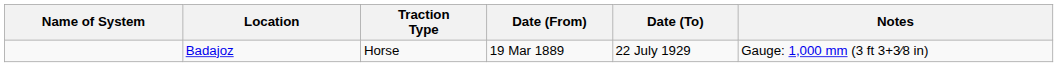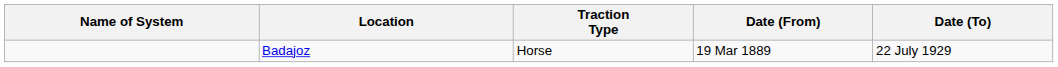 <table class="wikitable" style="width:100%;">
 <tr>
 <th style="width:17%;">Name of System</th>
 <th style="width:17%;">Location</th>
 <th style="width:12%;">Traction<br>Type</th>
 <th style="width:12%;">Date (From)</th>
 <th style="width:12%;">Date (To)</th>
-<th style="width:30%;">Notes</th>
 </tr>
 <tr>
 <td> </td>
 <td><a href='#'>Badajoz</a></td>
 <td>Horse</td>
 <td>19 Mar 1889</td>
 <td>22 July 1929</td>
-<td>Gauge: <a href='#'>1,000 mm</a> (3 ft 3+3⁄8 in)</td>
 </tr>
 </table>
